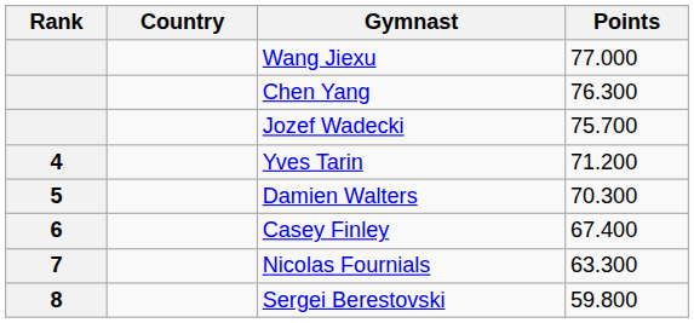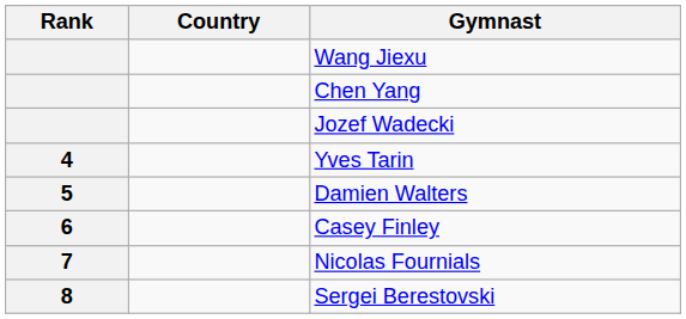 <table class="wikitable" width=500>
 <tr bgcolor="#efefef">
 <th>Rank</th>
 <th>Country</th>
 <th>Gymnast</th>
-<th>Points</th>
 </tr>
 <tr>
 <th></th>
 <td></td>
 <td><a href='#'>Wang Jiexu</a></td>
-<td>77.000</td>
 </tr>
 <tr>
 <th></th>
 <td></td>
 <td><a href='#'>Chen Yang</a></td>
-<td>76.300</td>
 </tr>
 <tr>
 <th></th>
 <td></td>
 <td><a href='#'>Jozef Wadecki</a></td>
-<td>75.700</td>
 </tr>
 <tr>
 <th>4</th>
 <td></td>
 <td><a href='#'>Yves Tarin</a></td>
-<td>71.200</td>
 </tr>
 <tr>
 <th>5</th>
 <td></td>
 <td><a href='#'>Damien Walters</a></td>
-<td>70.300</td>
 </tr>
 <tr>
 <th>6</th>
 <td></td>
 <td><a href='#'>Casey Finley</a></td>
-<td>67.400</td>
 </tr>
 <tr>
 <th>7</th>
 <td></td>
 <td><a href='#'>Nicolas Fournials</a></td>
-<td>63.300</td>
 </tr>
 <tr>
 <th>8</th>
 <td></td>
 <td><a href='#'>Sergei Berestovski</a></td>
-<td>59.800</td>
 </tr>
 </table>
